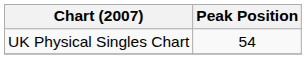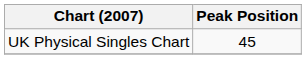 <table class="wikitable">
 <tr>
 <th>Chart (2007)</th>
 <th>Peak Position</th>
 </tr>
 <tr>
 <td>UK Physical Singles Chart</td>
-<td align="center">54</td>
+<td align="center">45</td>
 </tr>
 <tr>
 </tr>
 </table>
